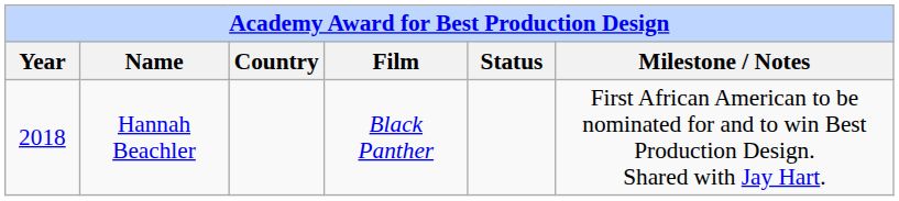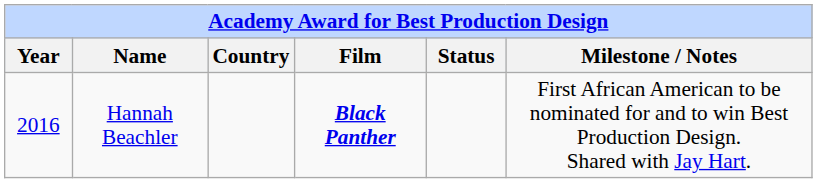 <table class="wikitable" style="text-align: center">
 <tr style="background:#bfd7ff;">
 <td colspan="6" style="text-align:center;"><strong><a href='#'>Academy Award for Best Production Design</a></strong></td>
 </tr>
 <tr style="background:#ebf5ff;">
 <th style="width:075px;">Year</th>
 <th style="width:200px;">Name</th>
 <th style="width:50px;">Country</th>
 <th style="width:200px;">Film</th>
 <th style="width:080px;">Status</th>
 <th style="width:650px;">Milestone / Notes</th>
 </tr>
 <tr>
-<td><a href='#'>2018</a></td>
+<td><a href='#'>2016</a></td>
 <td><a href='#'>Hannah Beachler</a></td>
 <td><div></div></td>
-<td><em><a href='#'>Black Panther</a></em></td>
+<td><strong><em><a href='#'>Black Panther</a></em></strong></td>
 <td></td>
 <td>First African American to be nominated for and to win Best Production Design.<br>Shared with <a href='#'>Jay Hart</a>.</td>
 </tr>
 </table>
